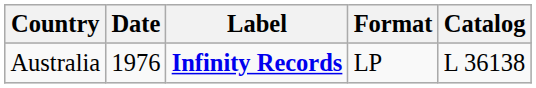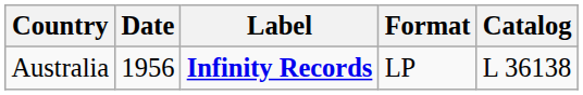 <table class="wikitable">
 <tr>
 <th>Country</th>
 <th>Date</th>
 <th>Label</th>
 <th>Format</th>
 <th>Catalog</th>
 </tr>
 <tr>
 <td>Australia</td>
-<td>1976</td>
+<td>1956</td>
 <td><strong><a href='#'>Infinity Records</a></strong></td>
 <td>LP</td>
 <td>L 36138</td>
 </tr>
 </table>
